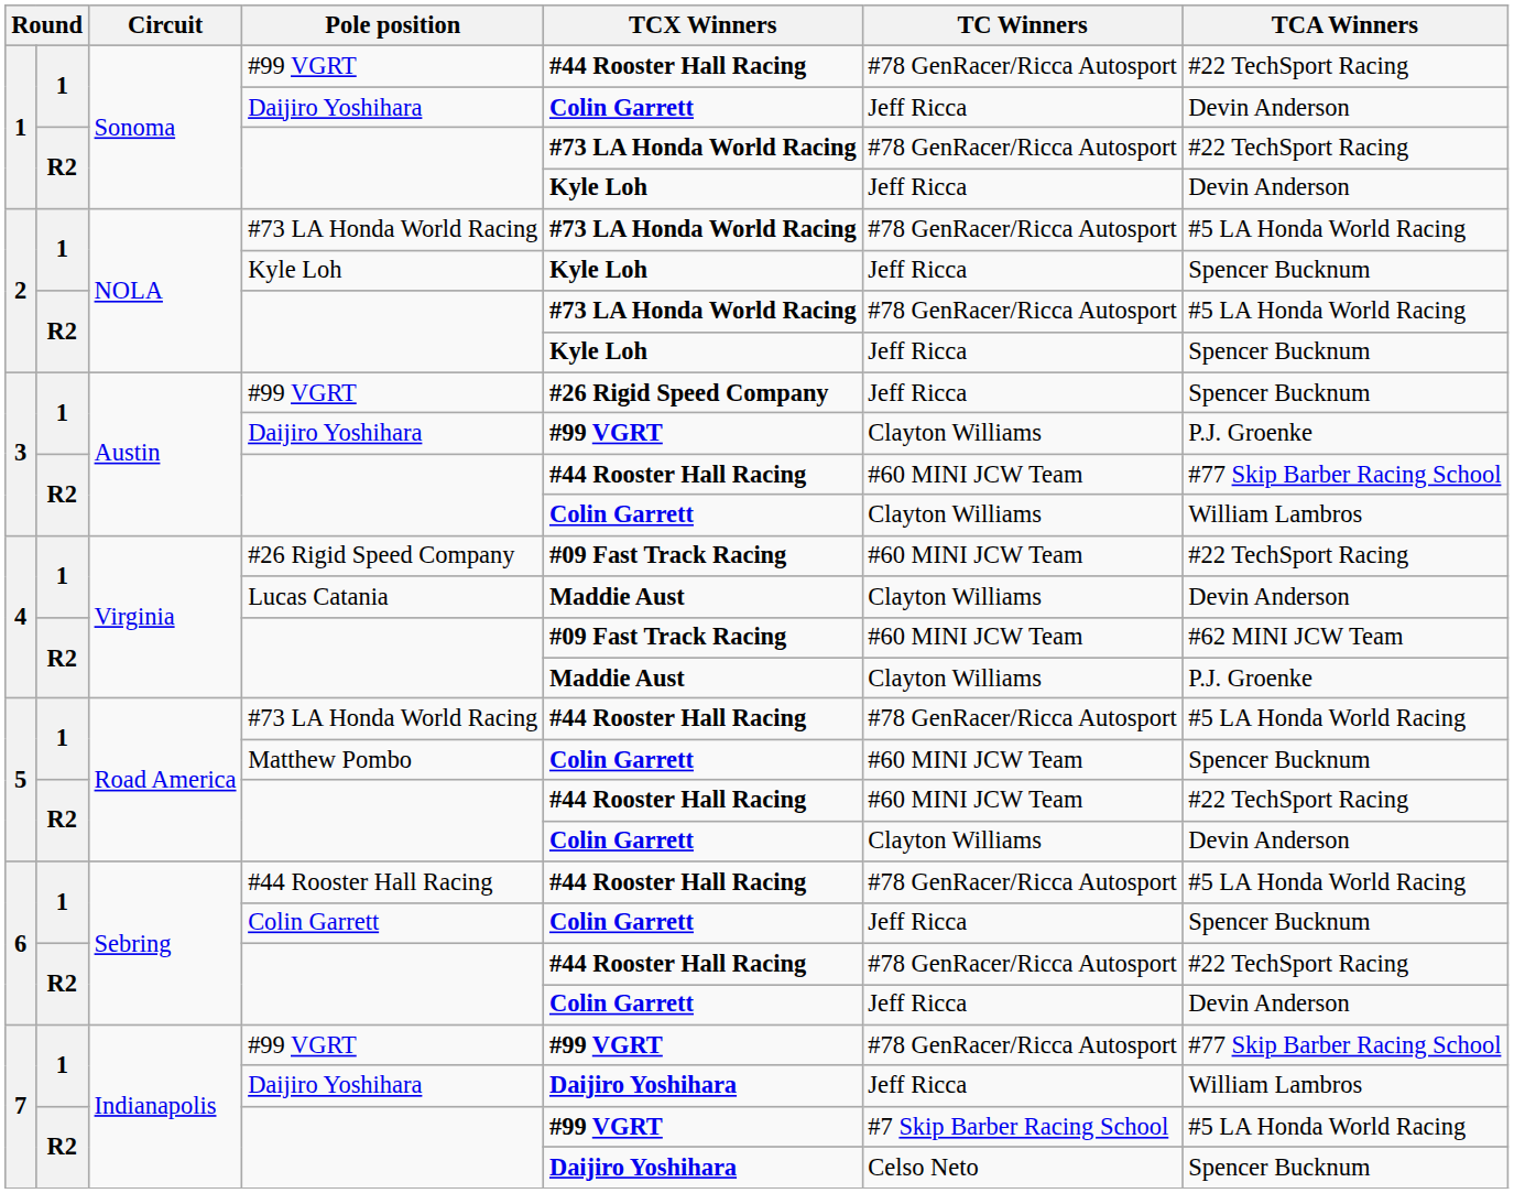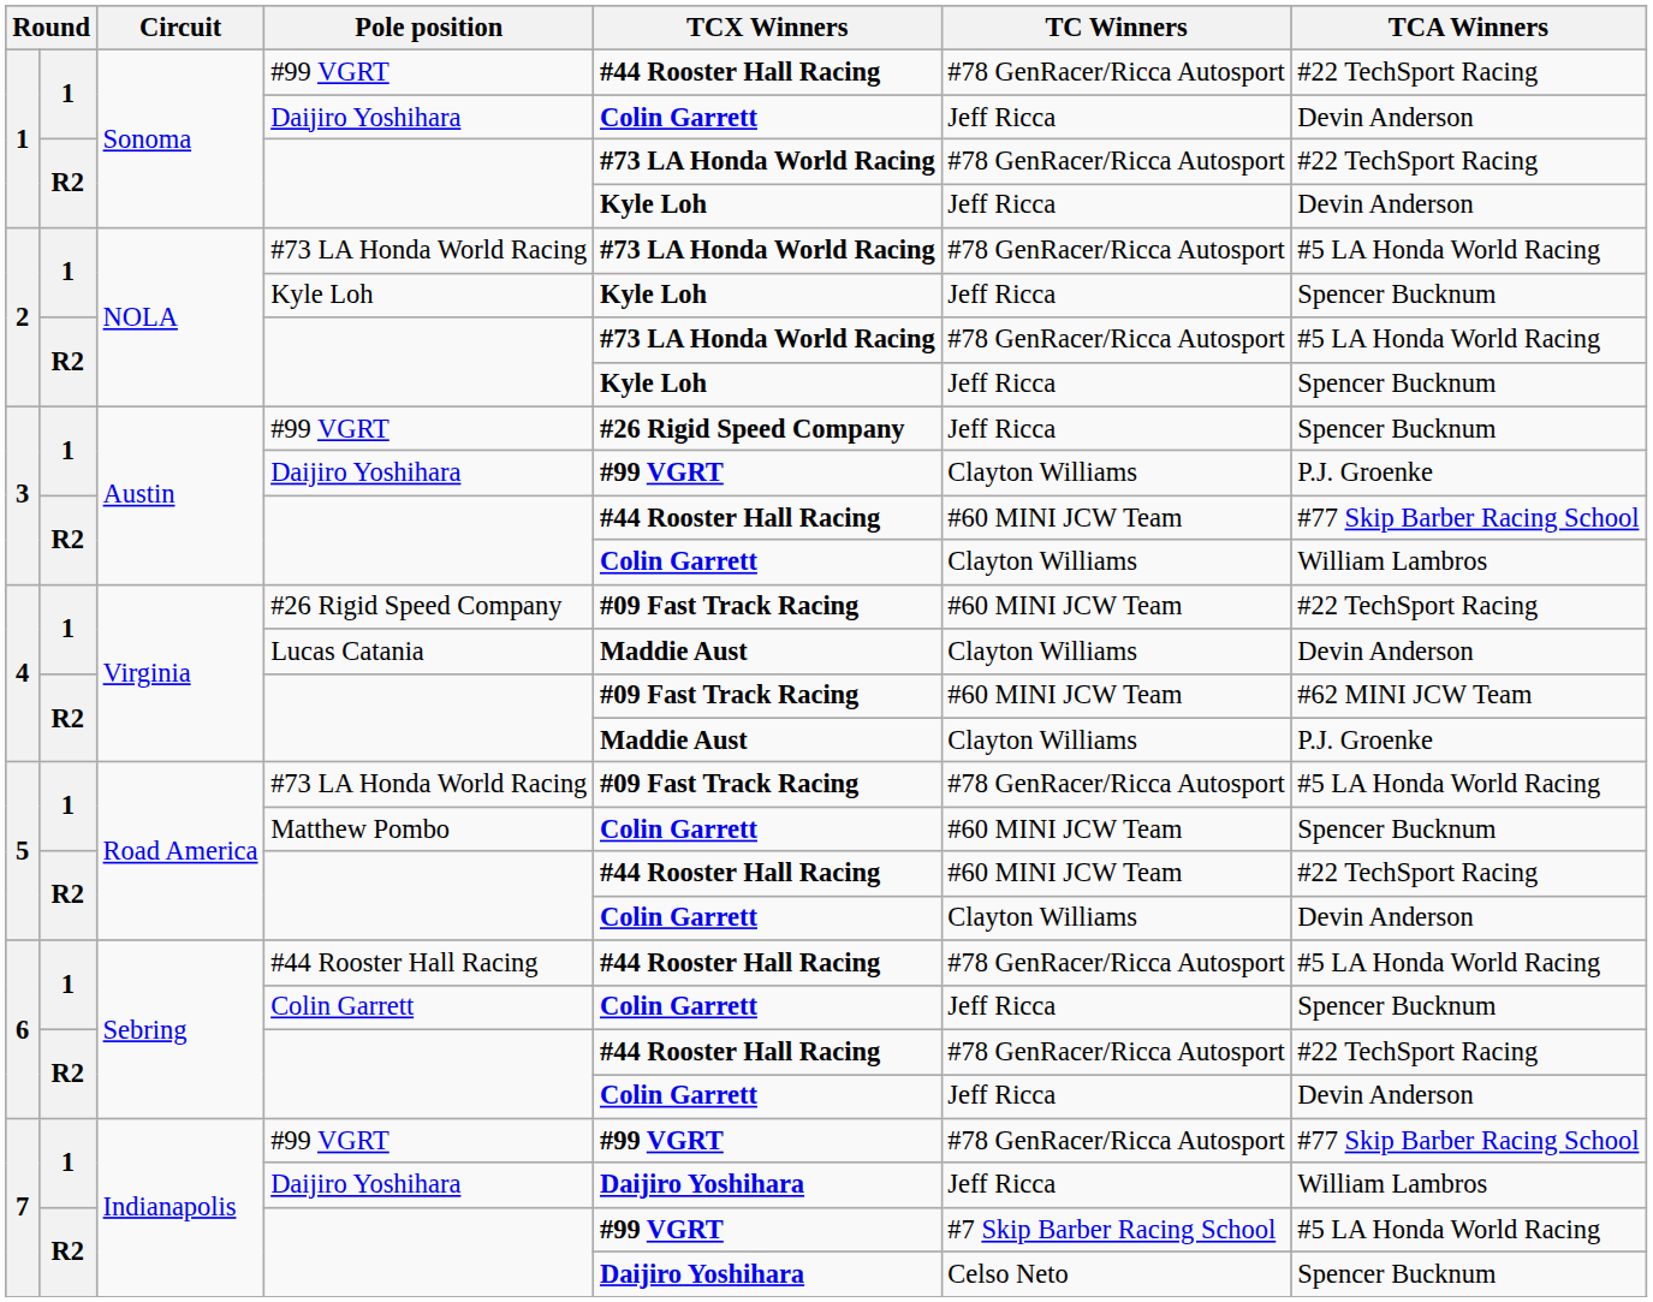 <table class="wikitable" style="font-size:85%;">
 <tr>
 <th colspan=2>Round</th>
 <th>Circuit</th>
 <th>Pole position</th>
 <th>TCX Winners</th>
 <th>TC Winners</th>
 <th>TCA Winners</th>
 </tr>
 <tr>
 <th rowspan=4>1</th>
 <th rowspan=2>1</th>
 <td rowspan=4> <a href='#'>Sonoma</a></td>
 <td> #99 <a href='#'>VGRT</a></td>
 <td><strong> #44 Rooster Hall Racing</strong></td>
 <td> #78 GenRacer/Ricca Autosport</td>
 <td> #22 TechSport Racing</td>
 </tr>
 <tr>
 <td> <a href='#'>Daijiro Yoshihara</a></td>
 <td><strong> <a href='#'>Colin Garrett</a></strong></td>
 <td> Jeff Ricca</td>
 <td> Devin Anderson</td>
 </tr>
 <tr>
 <th rowspan=2>R2</th>
 <td rowspan=2></td>
 <td><strong> #73 LA Honda World Racing</strong></td>
 <td> #78 GenRacer/Ricca Autosport</td>
 <td> #22 TechSport Racing</td>
 </tr>
 <tr>
 <td><strong> Kyle Loh</strong></td>
 <td> Jeff Ricca</td>
 <td> Devin Anderson</td>
 </tr>
 <tr>
 <th rowspan=4>2</th>
 <th rowspan=2>1</th>
 <td rowspan=4> <a href='#'>NOLA</a></td>
 <td> #73 LA Honda World Racing</td>
 <td><strong> #73 LA Honda World Racing</strong></td>
 <td> #78 GenRacer/Ricca Autosport</td>
 <td> #5 LA Honda World Racing</td>
 </tr>
 <tr>
 <td> Kyle Loh</td>
 <td><strong> Kyle Loh</strong></td>
 <td> Jeff Ricca</td>
 <td> Spencer Bucknum</td>
 </tr>
 <tr>
 <th rowspan=2>R2</th>
 <td rowspan=2></td>
 <td><strong> #73 LA Honda World Racing</strong></td>
 <td> #78 GenRacer/Ricca Autosport</td>
 <td> #5 LA Honda World Racing</td>
 </tr>
 <tr>
 <td><strong> Kyle Loh</strong></td>
 <td> Jeff Ricca</td>
 <td> Spencer Bucknum</td>
 </tr>
 <tr>
 <th rowspan=4>3</th>
 <th rowspan=2>1</th>
 <td rowspan=4> <a href='#'>Austin</a></td>
 <td> #99 <a href='#'>VGRT</a></td>
 <td><strong> #26 Rigid Speed Company</strong></td>
 <td> Jeff Ricca</td>
 <td> Spencer Bucknum</td>
 </tr>
 <tr>
 <td> <a href='#'>Daijiro Yoshihara</a></td>
 <td><strong> #99 <a href='#'>VGRT</a></strong></td>
 <td> Clayton Williams</td>
 <td> P.J. Groenke</td>
 </tr>
 <tr>
 <th rowspan=2>R2</th>
 <td rowspan=2></td>
 <td><strong> #44 Rooster Hall Racing</strong></td>
 <td> #60 MINI JCW Team</td>
 <td> #77 <a href='#'>Skip Barber Racing School</a></td>
 </tr>
 <tr>
 <td><strong> <a href='#'>Colin Garrett</a></strong></td>
 <td> Clayton Williams</td>
 <td> William Lambros</td>
 </tr>
 <tr>
 <th rowspan=4>4</th>
 <th rowspan=2>1</th>
 <td rowspan=4> <a href='#'>Virginia</a></td>
 <td> #26 Rigid Speed Company</td>
 <td><strong> #09 Fast Track Racing</strong></td>
 <td> #60 MINI JCW Team</td>
 <td> #22 TechSport Racing</td>
 </tr>
 <tr>
 <td> Lucas Catania</td>
 <td><strong> Maddie Aust</strong></td>
 <td> Clayton Williams</td>
 <td> Devin Anderson</td>
 </tr>
 <tr>
 <th rowspan=2>R2</th>
 <td rowspan=2></td>
 <td><strong> #09 Fast Track Racing</strong></td>
 <td> #60 MINI JCW Team</td>
 <td> #62 MINI JCW Team</td>
 </tr>
 <tr>
 <td><strong> Maddie Aust</strong></td>
 <td> Clayton Williams</td>
 <td> P.J. Groenke</td>
 </tr>
 <tr>
 <th rowspan=4>5</th>
 <th rowspan=2>1</th>
 <td rowspan=4> <a href='#'>Road America</a></td>
 <td> #73 LA Honda World Racing</td>
-<td><strong> #44 Rooster Hall Racing</strong></td>
+<td><strong> #09 Fast Track Racing</strong></td>
 <td> #78 GenRacer/Ricca Autosport</td>
 <td> #5 LA Honda World Racing</td>
 </tr>
 <tr>
 <td> Matthew Pombo</td>
 <td><strong> <a href='#'>Colin Garrett</a></strong></td>
 <td> #60 MINI JCW Team</td>
 <td> Spencer Bucknum</td>
 </tr>
 <tr>
 <th rowspan=2>R2</th>
 <td rowspan=2></td>
 <td><strong> #44 Rooster Hall Racing</strong></td>
 <td> #60 MINI JCW Team</td>
 <td> #22 TechSport Racing</td>
 </tr>
 <tr>
 <td><strong> <a href='#'>Colin Garrett</a></strong></td>
 <td> Clayton Williams</td>
 <td> Devin Anderson</td>
 </tr>
 <tr>
 <th rowspan=4>6</th>
 <th rowspan=2>1</th>
 <td rowspan=4> <a href='#'>Sebring</a></td>
 <td> #44 Rooster Hall Racing</td>
 <td><strong> #44 Rooster Hall Racing</strong></td>
 <td> #78 GenRacer/Ricca Autosport</td>
 <td> #5 LA Honda World Racing</td>
 </tr>
 <tr>
 <td> <a href='#'>Colin Garrett</a></td>
 <td><strong> <a href='#'>Colin Garrett</a></strong></td>
 <td> Jeff Ricca</td>
 <td> Spencer Bucknum</td>
 </tr>
 <tr>
 <th rowspan=2>R2</th>
 <td rowspan=2></td>
 <td><strong> #44 Rooster Hall Racing</strong></td>
 <td> #78 GenRacer/Ricca Autosport</td>
 <td> #22 TechSport Racing</td>
 </tr>
 <tr>
 <td><strong> <a href='#'>Colin Garrett</a></strong></td>
 <td> Jeff Ricca</td>
 <td> Devin Anderson</td>
 </tr>
 <tr>
 <th rowspan=4>7</th>
 <th rowspan=2>1</th>
 <td rowspan=4> <a href='#'>Indianapolis</a></td>
 <td> #99 <a href='#'>VGRT</a></td>
 <td><strong> #99 <a href='#'>VGRT</a></strong></td>
 <td> #78 GenRacer/Ricca Autosport</td>
 <td> #77 <a href='#'>Skip Barber Racing School</a></td>
 </tr>
 <tr>
 <td> <a href='#'>Daijiro Yoshihara</a></td>
 <td><strong> <a href='#'>Daijiro Yoshihara</a></strong></td>
 <td> Jeff Ricca</td>
 <td> William Lambros</td>
 </tr>
 <tr>
 <th rowspan=2>R2</th>
 <td rowspan=2></td>
 <td><strong> #99 <a href='#'>VGRT</a></strong></td>
 <td> #7 <a href='#'>Skip Barber Racing School</a></td>
 <td> #5 LA Honda World Racing</td>
 </tr>
 <tr>
 <td><strong> <a href='#'>Daijiro Yoshihara</a></strong></td>
 <td> Celso Neto</td>
 <td> Spencer Bucknum</td>
 </tr>
 <tr>
 </tr>
 </table>
